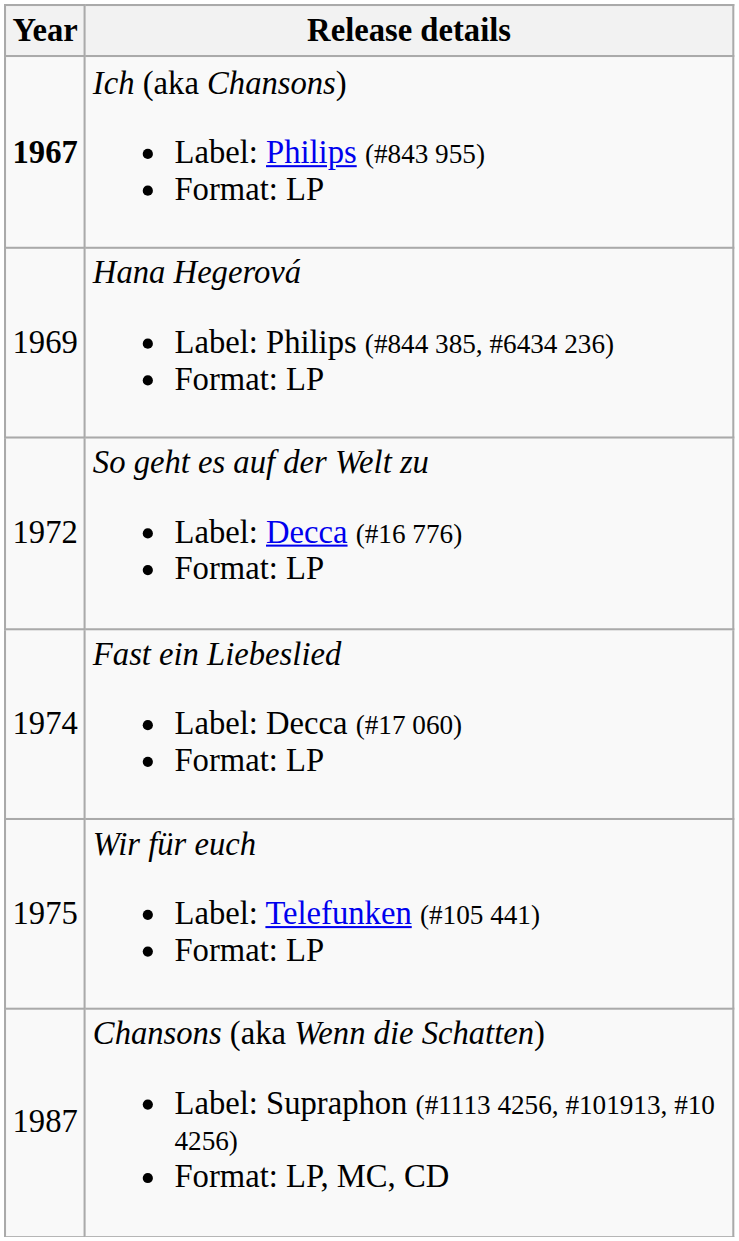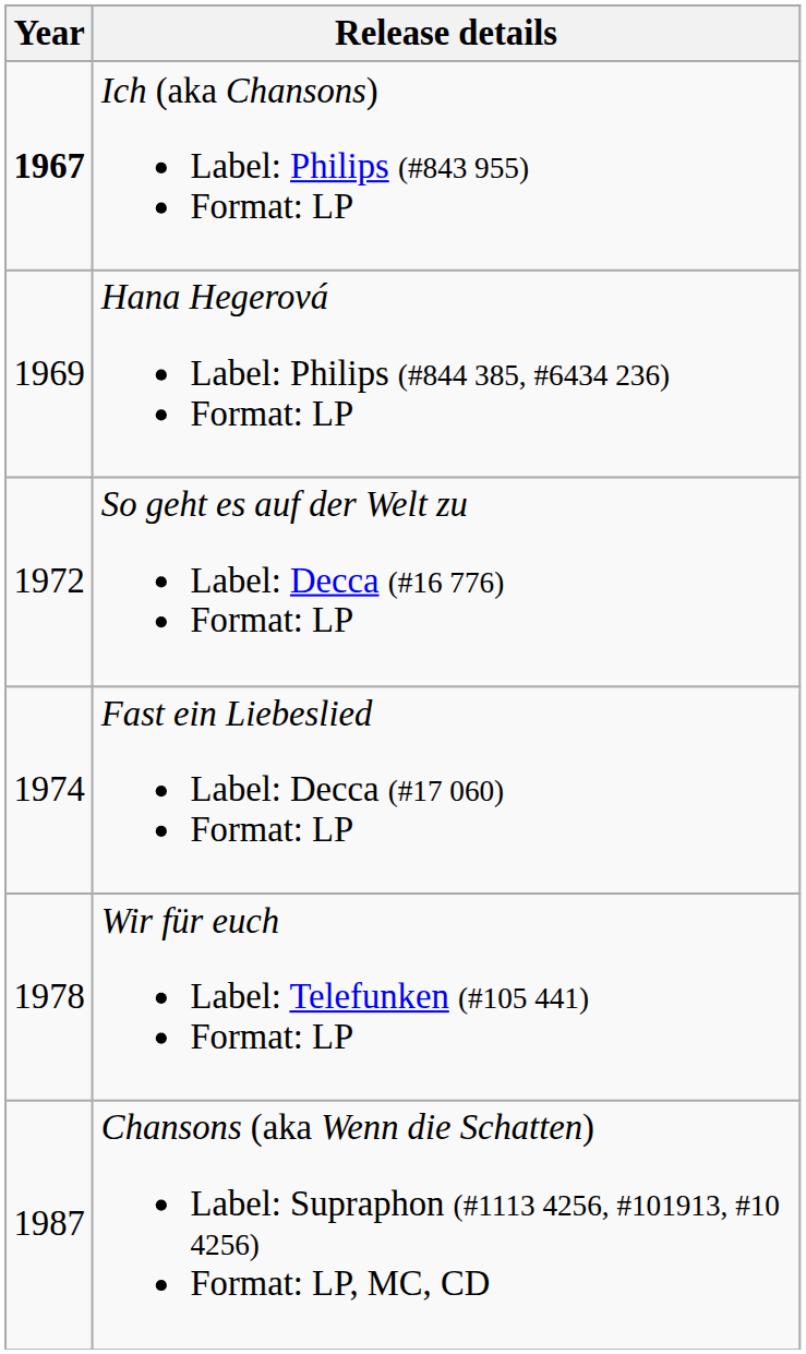 <table class="wikitable" style="text-align:center;">
 <tr>
 <th width="1">Year</th>
 <th width="310">Release details</th>
 </tr>
 <tr>
 <td><strong>1967</strong></td>
 <td align="left"><em>Ich</em> (aka <em>Chansons</em>)<br><ul><li>Label: <a href='#'>Philips</a> <small>(#843 955)</small></li><li>Format: LP</li></ul></td>
 </tr>
 <tr>
 <td>1969</td>
 <td align="left"><em>Hana Hegerová</em><br><ul><li>Label: Philips <small>(#844 385, #6434 236)</small></li><li>Format: LP</li></ul></td>
 </tr>
 <tr>
 <td>1972</td>
 <td align="left"><em>So geht es auf der Welt zu</em><br><ul><li>Label: <a href='#'>Decca</a> <small>(#16 776)</small></li><li>Format: LP</li></ul></td>
 </tr>
 <tr>
 <td>1974</td>
 <td align="left"><em>Fast ein Liebeslied</em><br><ul><li>Label: Decca <small>(#17 060)</small></li><li>Format: LP</li></ul></td>
 </tr>
 <tr>
-<td>1975</td>
+<td>1978</td>
 <td align="left"><em>Wir für euch</em><br><ul><li>Label: <a href='#'>Telefunken</a> <small>(#105 441)</small></li><li>Format: LP</li></ul></td>
 </tr>
 <tr>
 <td>1987</td>
 <td align="left"><em>Chansons</em> (aka <em>Wenn die Schatten</em>)<br><ul><li>Label: Supraphon <small>(#1113 4256, #101913, #10 4256)</small></li><li>Format: LP, MC, CD</li></ul></td>
 </tr>
 </table>
